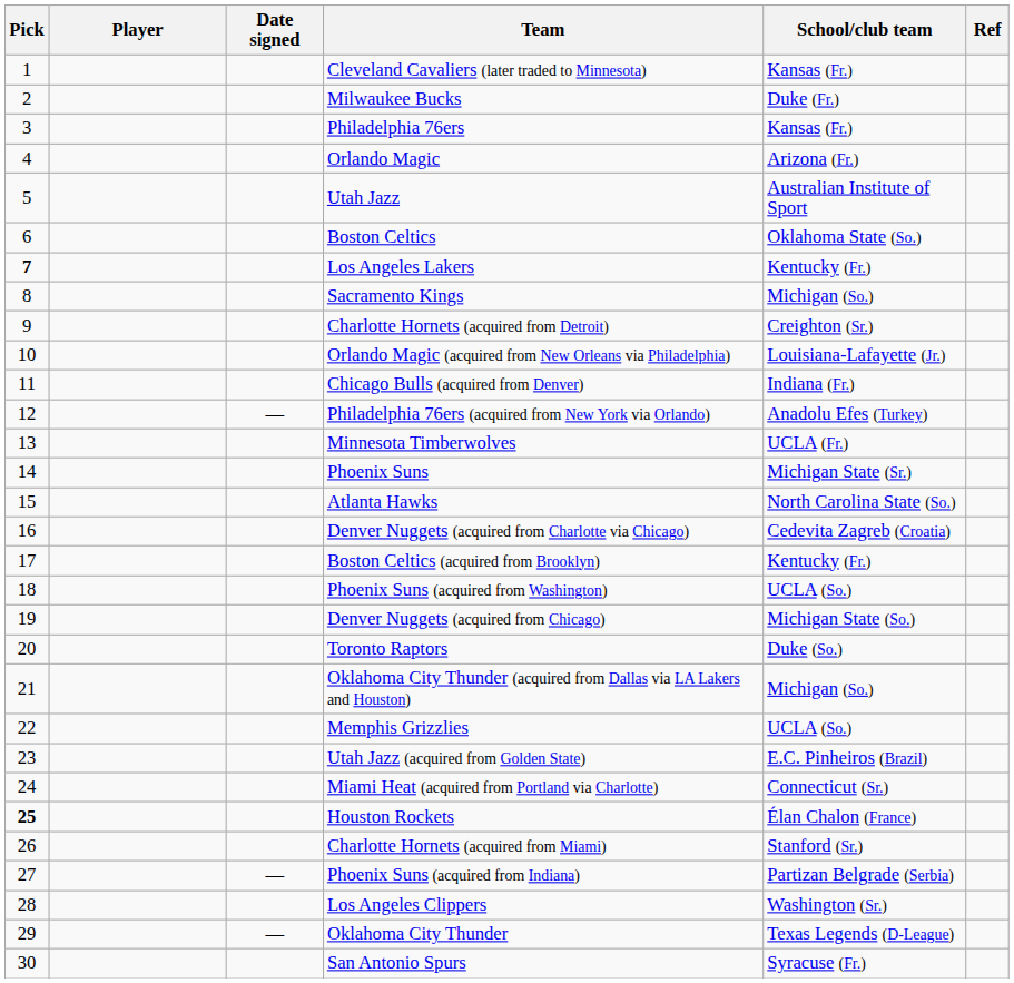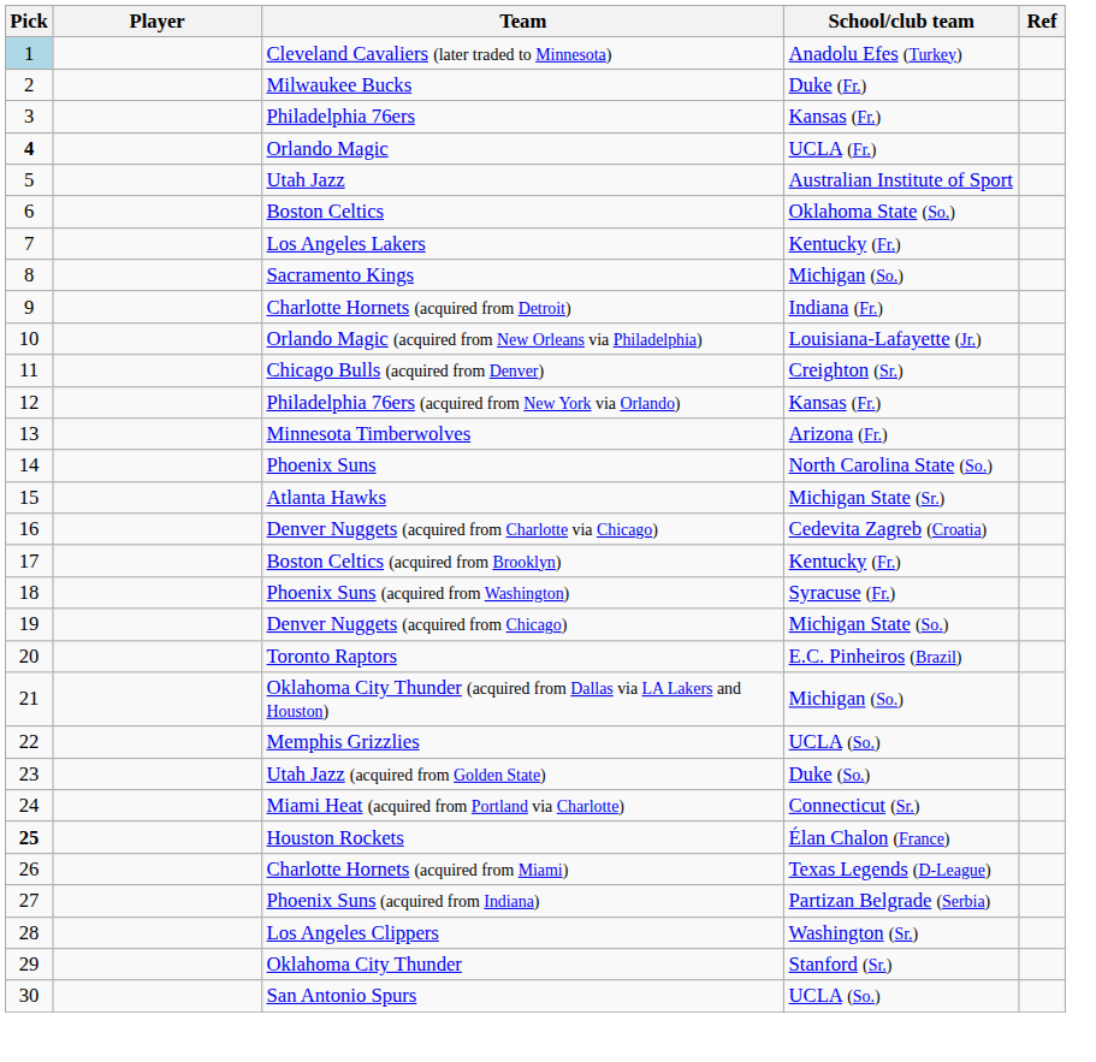 <table class="wikitable sortable" style="text-align:left">
 <tr>
 <th style="width:30px">Pick</th>
 <th style="width:160px">Player</th>
-<th style="width:80px">Date signed</th>
 <th style="width:410px">Team</th>
 <th style="width:180px">School/club team</th>
 <th class="unsortable" style="width:30px">Ref</th>
 </tr>
 <tr>
-<td align=center>1</td>
+<td align=center style="background: lightblue;">1</td>
 <td></td>
-<td align=center></td>
 <td><a href='#'>Cleveland Cavaliers</a> <small>(later traded to <a href='#'>Minnesota</a>)</small></td>
-<td><a href='#'>Kansas</a> <small>(<a href='#'>Fr.</a>)</small></td>
+<td><a href='#'>Anadolu Efes</a> <small>(<a href='#'>Turkey</a>)</small></td>
 <td align=center></td>
 </tr>
 <tr>
 <td align=center>2</td>
 <td></td>
-<td align=center></td>
 <td><a href='#'>Milwaukee Bucks</a></td>
 <td><a href='#'>Duke</a> <small>(<a href='#'>Fr.</a>)</small></td>
 <td align=center></td>
 </tr>
 <tr>
 <td align=center>3</td>
 <td></td>
-<td align=center></td>
 <td><a href='#'>Philadelphia 76ers</a></td>
 <td><a href='#'>Kansas</a> <small>(<a href='#'>Fr.</a>)</small></td>
 <td align=center></td>
 </tr>
 <tr>
-<td align=center>4</td>
+<td align=center><strong>4</strong></td>
 <td></td>
-<td align=center></td>
 <td><a href='#'>Orlando Magic</a></td>
-<td><a href='#'>Arizona</a> <small>(<a href='#'>Fr.</a>)</small></td>
+<td><a href='#'>UCLA</a> <small>(<a href='#'>Fr.</a>)</small></td>
 <td align=center></td>
 </tr>
 <tr>
 <td align=center>5</td>
 <td></td>
-<td align=center></td>
 <td><a href='#'>Utah Jazz</a></td>
 <td><a href='#'>Australian Institute of Sport</a></td>
 <td align=center></td>
 </tr>
 <tr>
 <td align=center>6</td>
 <td></td>
-<td align=center></td>
 <td><a href='#'>Boston Celtics</a></td>
 <td><a href='#'>Oklahoma State</a> <small>(<a href='#'>So.</a>)</small></td>
 <td align=center></td>
 </tr>
 <tr>
-<td align=center><strong>7</strong></td>
+<td align=center>7</td>
 <td></td>
-<td align=center></td>
 <td><a href='#'>Los Angeles Lakers</a></td>
 <td><a href='#'>Kentucky</a> <small>(<a href='#'>Fr.</a>)</small></td>
 <td align=center></td>
 </tr>
 <tr>
 <td align=center>8</td>
 <td></td>
-<td align=center></td>
 <td><a href='#'>Sacramento Kings</a></td>
 <td><a href='#'>Michigan</a> <small>(<a href='#'>So.</a>)</small></td>
 <td align=center></td>
 </tr>
 <tr>
 <td align=center>9</td>
 <td></td>
-<td align=center></td>
 <td><a href='#'>Charlotte Hornets</a> <small>(acquired from <a href='#'>Detroit</a>)</small></td>
-<td><a href='#'>Creighton</a> <small>(<a href='#'>Sr.</a>)</small></td>
+<td><a href='#'>Indiana</a> <small>(<a href='#'>Fr.</a>)</small></td>
 <td align=center></td>
 </tr>
 <tr>
 <td align=center>10</td>
 <td></td>
-<td align=center></td>
 <td><a href='#'>Orlando Magic</a> <small>(acquired from <a href='#'>New Orleans</a> via <a href='#'>Philadelphia</a>)</small></td>
 <td><a href='#'>Louisiana-Lafayette</a> <small>(<a href='#'>Jr.</a>)</small></td>
 <td align=center></td>
 </tr>
 <tr>
 <td align=center>11</td>
 <td></td>
-<td align=center></td>
 <td><a href='#'>Chicago Bulls</a> <small>(acquired from <a href='#'>Denver</a>)</small></td>
-<td><a href='#'>Indiana</a> <small>(<a href='#'>Fr.</a>)</small></td>
+<td><a href='#'>Creighton</a> <small>(<a href='#'>Sr.</a>)</small></td>
 <td align=center></td>
 </tr>
 <tr>
 <td align=center>12</td>
 <td></td>
-<td align=center>—</td>
 <td><a href='#'>Philadelphia 76ers</a> <small>(acquired from <a href='#'>New York</a> via <a href='#'>Orlando</a>)</small></td>
-<td><a href='#'>Anadolu Efes</a> <small>(<a href='#'>Turkey</a>)</small></td>
+<td><a href='#'>Kansas</a> <small>(<a href='#'>Fr.</a>)</small></td>
 <td align=center></td>
 </tr>
 <tr>
 <td align=center>13</td>
 <td></td>
-<td align=center></td>
 <td><a href='#'>Minnesota Timberwolves</a></td>
-<td><a href='#'>UCLA</a> <small>(<a href='#'>Fr.</a>)</small></td>
+<td><a href='#'>Arizona</a> <small>(<a href='#'>Fr.</a>)</small></td>
 <td align=center></td>
 </tr>
 <tr>
 <td align=center>14</td>
 <td></td>
-<td align=center></td>
 <td><a href='#'>Phoenix Suns</a></td>
-<td><a href='#'>Michigan State</a> <small>(<a href='#'>Sr.</a>)</small></td>
+<td><a href='#'>North Carolina State</a> <small>(<a href='#'>So.</a>)</small></td>
 <td align=center></td>
 </tr>
 <tr>
 <td align=center>15</td>
 <td></td>
-<td align=center></td>
 <td><a href='#'>Atlanta Hawks</a></td>
-<td><a href='#'>North Carolina State</a> <small>(<a href='#'>So.</a>)</small></td>
+<td><a href='#'>Michigan State</a> <small>(<a href='#'>Sr.</a>)</small></td>
 <td align=center></td>
 </tr>
 <tr>
 <td align=center>16</td>
 <td></td>
-<td align=center></td>
 <td><a href='#'>Denver Nuggets</a> <small>(acquired from <a href='#'>Charlotte</a> via <a href='#'>Chicago</a>)</small></td>
 <td><a href='#'>Cedevita Zagreb</a> <small>(<a href='#'>Croatia</a>)</small></td>
 <td align=center></td>
 </tr>
 <tr>
 <td align=center>17</td>
 <td></td>
-<td align=center></td>
 <td><a href='#'>Boston Celtics</a> <small>(acquired from <a href='#'>Brooklyn</a>)</small></td>
 <td><a href='#'>Kentucky</a> <small>(<a href='#'>Fr.</a>)</small></td>
 <td align=center></td>
 </tr>
 <tr>
 <td align=center>18</td>
 <td></td>
-<td align=center></td>
 <td><a href='#'>Phoenix Suns</a> <small>(acquired from <a href='#'>Washington</a>)</small></td>
-<td><a href='#'>UCLA</a> <small>(<a href='#'>So.</a>)</small></td>
+<td><a href='#'>Syracuse</a> <small>(<a href='#'>Fr.</a>)</small></td>
 <td align=center></td>
 </tr>
 <tr>
 <td align=center>19</td>
 <td></td>
-<td align=center></td>
 <td><a href='#'>Denver Nuggets</a> <small>(acquired from <a href='#'>Chicago</a>)</small></td>
 <td><a href='#'>Michigan State</a> <small>(<a href='#'>So.</a>)</small></td>
 <td align=center></td>
 </tr>
 <tr>
 <td align=center>20</td>
 <td></td>
-<td align=center></td>
 <td><a href='#'>Toronto Raptors</a></td>
-<td><a href='#'>Duke</a> <small>(<a href='#'>So.</a>)</small></td>
+<td><a href='#'>E.C. Pinheiros</a> <small>(<a href='#'>Brazil</a>)</small></td>
 <td align=center></td>
 </tr>
 <tr>
 <td align=center>21</td>
 <td></td>
-<td align=center></td>
 <td><a href='#'>Oklahoma City Thunder</a> <small>(acquired from <a href='#'>Dallas</a> via <a href='#'>LA Lakers</a> and <a href='#'>Houston</a>)</small></td>
 <td><a href='#'>Michigan</a> <small>(<a href='#'>So.</a>)</small></td>
 <td align=center></td>
 </tr>
 <tr>
 <td align=center>22</td>
 <td></td>
-<td align=center></td>
 <td><a href='#'>Memphis Grizzlies</a></td>
 <td><a href='#'>UCLA</a> <small>(<a href='#'>So.</a>)</small></td>
 <td align=center></td>
 </tr>
 <tr>
 <td align=center>23</td>
 <td></td>
-<td align=center></td>
 <td><a href='#'>Utah Jazz</a> <small>(acquired from <a href='#'>Golden State</a>)</small></td>
-<td><a href='#'>E.C. Pinheiros</a> <small>(<a href='#'>Brazil</a>)</small></td>
+<td><a href='#'>Duke</a> <small>(<a href='#'>So.</a>)</small></td>
 <td align=center></td>
 </tr>
 <tr>
 <td align=center>24</td>
 <td></td>
-<td align=center></td>
 <td><a href='#'>Miami Heat</a> <small>(acquired from <a href='#'>Portland</a> via <a href='#'>Charlotte</a>)</small></td>
 <td><a href='#'>Connecticut</a> <small>(<a href='#'>Sr.</a>)</small></td>
 <td align=center></td>
 </tr>
 <tr>
 <td align=center><strong>25</strong></td>
 <td></td>
-<td align=center></td>
 <td><a href='#'>Houston Rockets</a></td>
 <td><a href='#'>Élan Chalon</a> <small>(<a href='#'>France</a>)</small></td>
 <td align=center></td>
 </tr>
 <tr>
 <td align=center>26</td>
 <td></td>
-<td align=center></td>
 <td><a href='#'>Charlotte Hornets</a> <small>(acquired from <a href='#'>Miami</a>)</small></td>
-<td><a href='#'>Stanford</a> <small>(<a href='#'>Sr.</a>)</small></td>
+<td><a href='#'>Texas Legends</a> <small>(<a href='#'>D-League</a>)</small></td>
 <td align=center></td>
 </tr>
 <tr>
 <td align=center>27</td>
 <td></td>
-<td align=center>—</td>
 <td><a href='#'>Phoenix Suns</a><small> (acquired from <a href='#'>Indiana</a>)</small></td>
 <td><a href='#'>Partizan Belgrade</a> <small>(<a href='#'>Serbia</a>)</small></td>
 <td align=center></td>
 </tr>
 <tr>
 <td align=center>28</td>
 <td></td>
-<td align=center></td>
 <td><a href='#'>Los Angeles Clippers</a></td>
 <td><a href='#'>Washington</a> <small>(<a href='#'>Sr.</a>)</small></td>
 <td align=center></td>
 </tr>
 <tr>
 <td align=center>29</td>
 <td></td>
-<td align=center>—</td>
 <td><a href='#'>Oklahoma City Thunder</a></td>
-<td><a href='#'>Texas Legends</a> <small>(<a href='#'>D-League</a>)</small></td>
+<td><a href='#'>Stanford</a> <small>(<a href='#'>Sr.</a>)</small></td>
 <td align=center></td>
 </tr>
 <tr>
 <td align=center>30</td>
 <td></td>
-<td align=center></td>
 <td><a href='#'>San Antonio Spurs</a></td>
-<td><a href='#'>Syracuse</a> <small>(<a href='#'>Fr.</a>)</small></td>
+<td><a href='#'>UCLA</a> <small>(<a href='#'>So.</a>)</small></td>
 <td align=center></td>
 </tr>
 </table>
